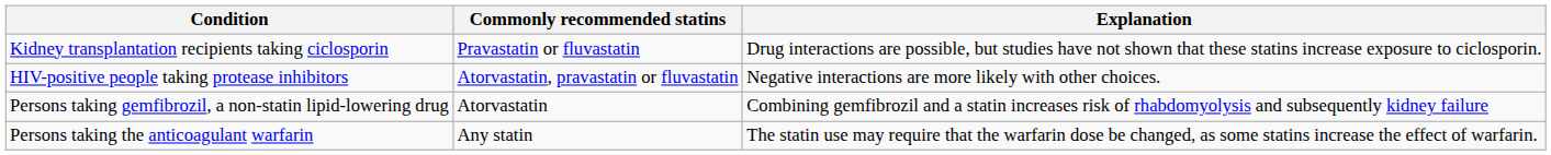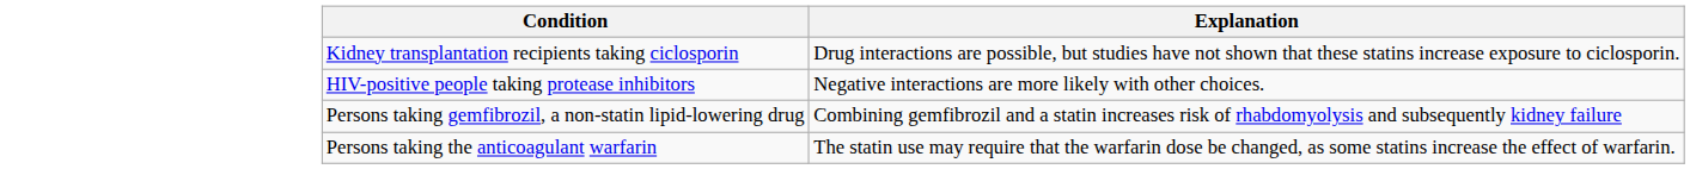 <table class="wikitable" style="float: right">
 <tr>
 <th>Condition</th>
-<th>Commonly recommended statins</th>
 <th>Explanation</th>
 </tr>
 <tr>
 <td><a href='#'>Kidney transplantation</a> recipients taking <a href='#'>ciclosporin</a></td>
-<td><a href='#'>Pravastatin</a> or <a href='#'>fluvastatin</a></td>
 <td>Drug interactions are possible, but studies have not shown that these statins increase exposure to ciclosporin.</td>
 </tr>
 <tr>
 <td><a href='#'>HIV-positive people</a> taking <a href='#'>protease inhibitors</a></td>
-<td><a href='#'>Atorvastatin</a>, <a href='#'>pravastatin</a> or <a href='#'>fluvastatin</a></td>
 <td>Negative interactions are more likely with other choices.</td>
 </tr>
 <tr>
 <td>Persons taking <a href='#'>gemfibrozil</a>, a non-statin lipid-lowering drug</td>
-<td>Atorvastatin</td>
 <td>Combining gemfibrozil and a statin increases risk of <a href='#'>rhabdomyolysis</a> and subsequently <a href='#'>kidney failure</a></td>
 </tr>
 <tr>
 <td>Persons taking the <a href='#'>anticoagulant</a> <a href='#'>warfarin</a></td>
-<td>Any statin</td>
 <td>The statin use may require that the warfarin dose be changed, as some statins increase the effect of warfarin.</td>
 </tr>
 </table>
